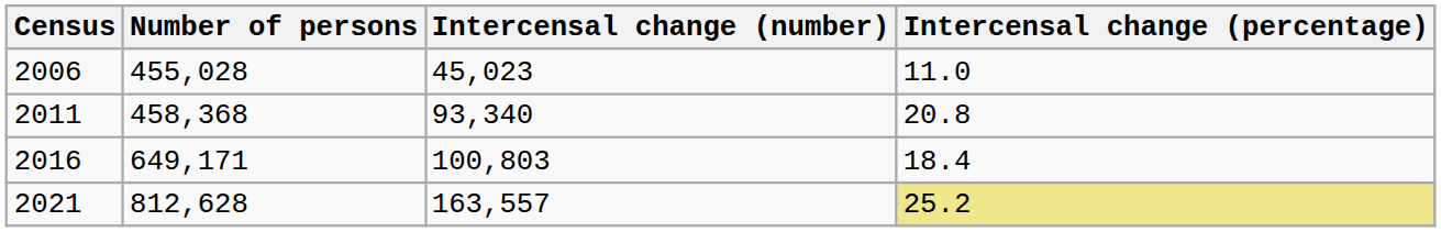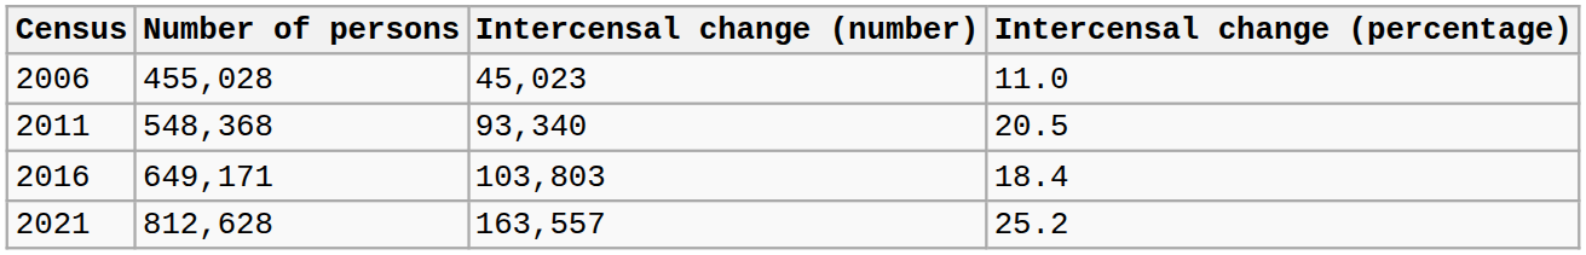 <table class="wikitable floatright mw-collapsible mw-uncollapsed" style= "font-size: 86%; margin:2em;">
 <tr>
 <th scope="col" style="text-align:left">Census</th>
 <th scope="col" style="text-align:left">Number of persons</th>
 <th scope="col" style="text-align:left;">Intercensal change (number)</th>
 <th scope="col" style="text-align:left;">Intercensal change (percentage)</th>
 </tr>
 <tr>
 <td>2006</td>
 <td>455,028</td>
 <td>45,023</td>
 <td>11.0</td>
 </tr>
 <tr>
 <td>2011</td>
-<td>458,368</td>
+<td>548,368</td>
 <td>93,340</td>
-<td>20.8</td>
+<td>20.5</td>
 </tr>
 <tr>
 <td>2016</td>
 <td>649,171</td>
-<td>100,803</td>
+<td>103,803</td>
 <td>18.4</td>
 </tr>
 <tr>
 <td>2021</td>
 <td>812,628</td>
 <td>163,557</td>
-<td style="background: khaki;">25.2</td>
+<td>25.2</td>
 </tr>
 </table>
